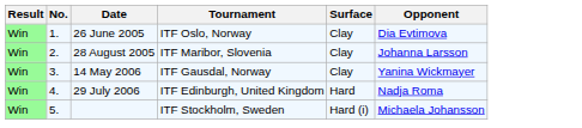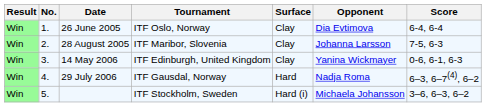 <table class="wikitable" style="font-size:97%">
 <tr>
 <th>Result</th>
 <th>No.</th>
 <th>Date</th>
 <th>Tournament</th>
 <th>Surface</th>
 <th>Opponent</th>
+<th>Score</th>
 </tr>
 <tr style="background:#f0f8ff;">
 <td style="background:#98fb98;">Win</td>
 <td>1.</td>
 <td>26 June 2005</td>
 <td>ITF Oslo, Norway</td>
 <td>Clay</td>
 <td> <a href='#'>Dia Evtimova</a></td>
+<td>6-4, 6-4</td>
 </tr>
 <tr style="background:#f0f8ff;">
 <td style="background:#98fb98;">Win</td>
 <td>2.</td>
 <td>28 August 2005</td>
 <td>ITF Maribor, Slovenia</td>
 <td>Clay</td>
 <td> <a href='#'>Johanna Larsson</a></td>
+<td>7-5, 6-3</td>
 </tr>
 <tr style="background:#f0f8ff;">
 <td style="background:#98fb98;">Win</td>
 <td>3.</td>
 <td>14 May 2006</td>
-<td>ITF Gausdal, Norway</td>
+<td>ITF Edinburgh, United Kingdom</td>
 <td>Clay</td>
 <td> <a href='#'>Yanina Wickmayer</a></td>
+<td>0-6, 6-1, 6-3</td>
 </tr>
 <tr style="background:#f0f8ff;">
 <td style="background:#98fb98;">Win</td>
 <td>4.</td>
 <td>29 July 2006</td>
-<td>ITF Edinburgh, United Kingdom</td>
+<td>ITF Gausdal, Norway</td>
 <td>Hard</td>
 <td> <a href='#'>Nadja Roma</a></td>
+<td>6–3, 6–7<sup>(4)</sup>, 6–2</td>
 </tr>
 <tr style="background:#f0f8ff;">
 <td style="background:#98fb98;">Win</td>
 <td>5.</td>
 <td></td>
 <td>ITF Stockholm, Sweden</td>
 <td>Hard (i)</td>
 <td> <a href='#'>Michaela Johansson</a></td>
+<td>3–6, 6–3, 6–2</td>
 </tr>
 </table>
